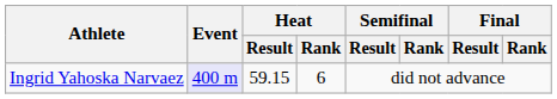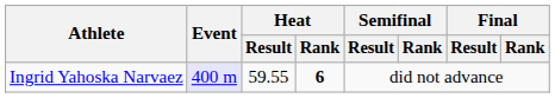 <table class="wikitable" style="font-size:90%">
 <tr>
 <th rowspan="2">Athlete</th>
 <th rowspan="2">Event</th>
 <th colspan="2">Heat</th>
 <th colspan="2">Semifinal</th>
 <th colspan="2">Final</th>
 </tr>
 <tr style="font-size:95%">
 <th>Result</th>
 <th>Rank</th>
 <th>Result</th>
 <th>Rank</th>
 <th>Result</th>
 <th>Rank</th>
 </tr>
 <tr align=center>
 <td align=left><a href='#'>Ingrid Yahoska Narvaez</a></td>
 <td align=left style="background: lavender;"><a href='#'>400 m</a></td>
-<td>59.15</td>
-<td>6</td>
+<td>59.55</td>
+<td><strong>6</strong></td>
 <td colspan=4>did not advance</td>
 </tr>
 </table>
